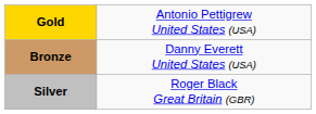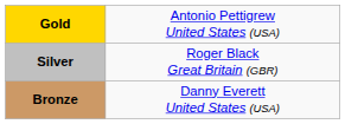 <table class="wikitable" style=" text-align:center; font-size:110%;" width="35%">
 <tr>
 <td bgcolor="gold"><strong>Gold</strong></td>
 <td> <a href='#'>Antonio Pettigrew</a><br><em><a href='#'>United States</a> <small>(USA)</small></em></td>
 </tr>
 <tr>
+<td bgcolor="silver"><strong>Silver</strong></td>
+<td> <a href='#'>Roger Black</a><br><em><a href='#'>Great Britain</a> <small>(GBR)</small></em></td>
+</tr>
+<tr>
 <td bgcolor="CC9966"><strong>Bronze</strong></td>
 <td> <a href='#'>Danny Everett</a><br><em><a href='#'>United States</a> <small>(USA)</small></em></td>
 </tr>
-<tr>
-<td bgcolor="silver"><strong>Silver</strong></td>
-<td> <a href='#'>Roger Black</a><br><em><a href='#'>Great Britain</a> <small>(GBR)</small></em></td>
-</tr>
 </table>
